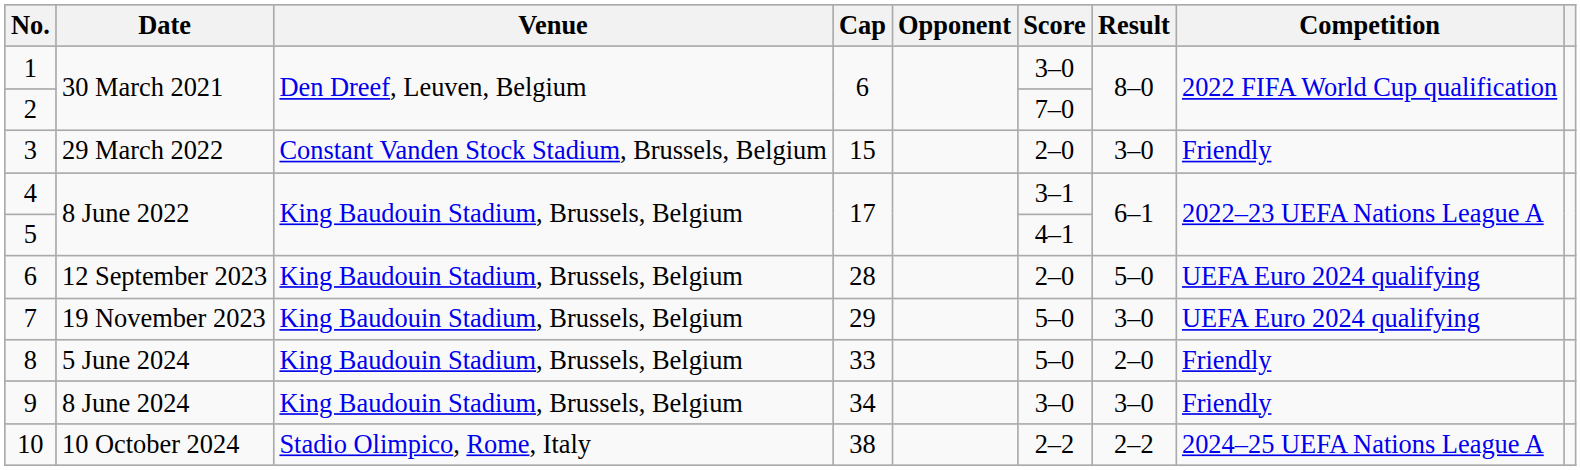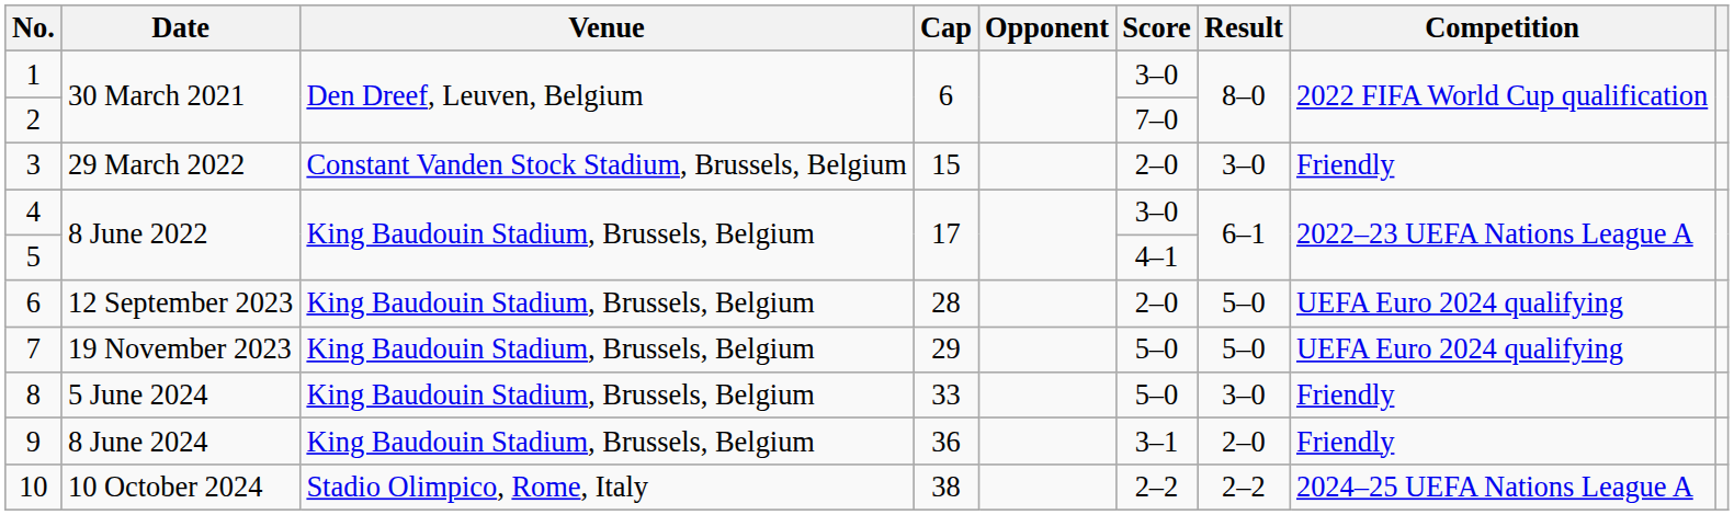 <table class="wikitable sortable">
 <tr>
 <th>No.</th>
 <th>Date</th>
 <th>Venue</th>
 <th>Cap</th>
 <th>Opponent</th>
 <th>Score</th>
 <th>Result</th>
 <th>Competition</th>
 <th class=unsortable></th>
 </tr>
 <tr>
 <td align=center>1</td>
 <td rowspan=2>30 March 2021</td>
 <td rowspan=2><a href='#'>Den Dreef</a>, Leuven, Belgium</td>
 <td rowspan=2 align=center>6</td>
 <td rowspan=2></td>
 <td align=center>3–0</td>
 <td rowspan=2 align=center>8–0</td>
 <td rowspan=2><a href='#'>2022 FIFA World Cup qualification</a></td>
 <td rowspan=2 align=center></td>
 </tr>
 <tr>
 <td align=center>2</td>
 <td align=center>7–0</td>
 </tr>
 <tr>
 <td align=center>3</td>
 <td>29 March 2022</td>
 <td><a href='#'>Constant Vanden Stock Stadium</a>, Brussels, Belgium</td>
 <td align=center>15</td>
 <td></td>
 <td align=center>2–0</td>
 <td align=center>3–0</td>
 <td><a href='#'>Friendly</a></td>
 <td align=center></td>
 </tr>
 <tr>
 <td align=center>4</td>
 <td rowspan=2>8 June 2022</td>
 <td rowspan=2><a href='#'>King Baudouin Stadium</a>, Brussels, Belgium</td>
 <td rowspan=2 align=center>17</td>
 <td rowspan=2></td>
-<td align=center>3–1</td>
+<td align=center>3–0</td>
 <td rowspan=2 align=center>6–1</td>
 <td rowspan=2><a href='#'>2022–23 UEFA Nations League A</a></td>
 <td rowspan=2 align=center></td>
 </tr>
 <tr>
 <td align=center>5</td>
 <td align=center>4–1</td>
 </tr>
 <tr>
 <td align=center>6</td>
 <td>12 September 2023</td>
 <td><a href='#'>King Baudouin Stadium</a>, Brussels, Belgium</td>
 <td align=center>28</td>
 <td></td>
 <td align=center>2–0</td>
 <td align=center>5–0</td>
 <td><a href='#'>UEFA Euro 2024 qualifying</a></td>
 <td align=center></td>
 </tr>
 <tr>
 <td align=center>7</td>
 <td>19 November 2023</td>
 <td><a href='#'>King Baudouin Stadium</a>, Brussels, Belgium</td>
 <td align=center>29</td>
 <td></td>
 <td align=center>5–0</td>
-<td align=center>3–0</td>
+<td align=center>5–0</td>
 <td><a href='#'>UEFA Euro 2024 qualifying</a></td>
 <td align=center></td>
 </tr>
 <tr>
 <td align=center>8</td>
 <td>5 June 2024</td>
 <td><a href='#'>King Baudouin Stadium</a>, Brussels, Belgium</td>
 <td align=center>33</td>
 <td></td>
 <td align=center>5–0</td>
-<td align=center>2–0</td>
+<td align=center>3–0</td>
 <td><a href='#'>Friendly</a></td>
 <td align=center></td>
 </tr>
 <tr>
 <td align=center>9</td>
 <td>8 June 2024</td>
 <td><a href='#'>King Baudouin Stadium</a>, Brussels, Belgium</td>
-<td align=center>34</td>
+<td align=center>36</td>
 <td></td>
-<td align=center>3–0</td>
-<td align=center>3–0</td>
+<td align=center>3–1</td>
+<td align=center>2–0</td>
 <td><a href='#'>Friendly</a></td>
 <td align=center></td>
 </tr>
 <tr>
 <td align=center>10</td>
 <td>10 October 2024</td>
 <td><a href='#'>Stadio Olimpico</a>, <a href='#'>Rome</a>, Italy</td>
 <td align=center>38</td>
 <td></td>
 <td align=center>2–2</td>
 <td align=center>2–2</td>
 <td><a href='#'>2024–25 UEFA Nations League A</a></td>
 <td align=center></td>
 </tr>
 </table>
